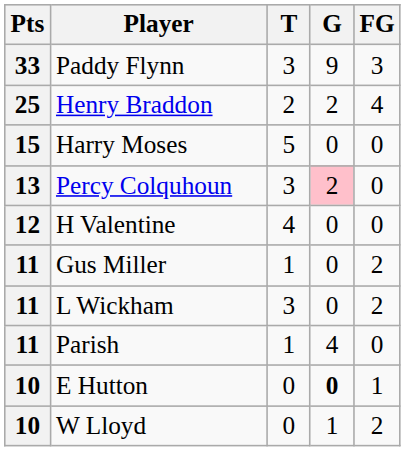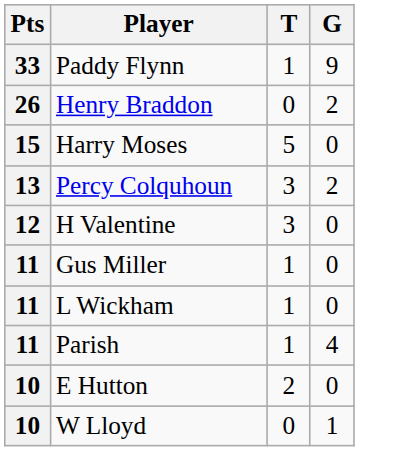 <table class="wikitable" style="text-align:center;">
 <tr>
 <th width="20">Pts</th>
 <th width="130">Player</th>
 <th width="20">T</th>
 <th width="20">G</th>
-<th width="20">FG</th>
 </tr>
 <tr>
 <th>33</th>
 <td style="text-align:left;"> Paddy Flynn</td>
-<td>3</td>
+<td>1</td>
 <td>9</td>
-<td>3</td>
 </tr>
 <tr>
-<th>25</th>
+<th>26</th>
 <td style="text-align:left;"> <a href='#'>Henry Braddon</a></td>
+<td>0</td>
 <td>2</td>
-<td>2</td>
-<td>4</td>
 </tr>
 <tr>
 <th>15</th>
 <td style="text-align:left;"> Harry Moses</td>
 <td>5</td>
 <td>0</td>
-<td>0</td>
 </tr>
 <tr>
 <th>13</th>
 <td style="text-align:left;"> <a href='#'>Percy Colquhoun</a></td>
 <td>3</td>
-<td style="background: pink;">2</td>
-<td>0</td>
+<td>2</td>
 </tr>
 <tr>
 <th>12</th>
 <td style="text-align:left;"> H Valentine</td>
-<td>4</td>
-<td>0</td>
+<td>3</td>
 <td>0</td>
 </tr>
 <tr>
 <th>11</th>
 <td style="text-align:left;">Gus Miller</td>
 <td>1</td>
 <td>0</td>
-<td>2</td>
 </tr>
 <tr>
 <th>11</th>
 <td style="text-align:left;"> L Wickham</td>
-<td>3</td>
+<td>1</td>
 <td>0</td>
-<td>2</td>
 </tr>
 <tr>
 <th>11</th>
 <td style="text-align:left;"> Parish</td>
 <td>1</td>
 <td>4</td>
-<td>0</td>
 </tr>
 <tr>
 <th>10</th>
 <td style="text-align:left;"> E Hutton</td>
+<td>2</td>
 <td>0</td>
-<td><strong>0</strong></td>
-<td>1</td>
 </tr>
 <tr>
 <th>10</th>
 <td style="text-align:left;"> W Lloyd</td>
 <td>0</td>
 <td>1</td>
-<td>2</td>
 </tr>
 </table>
